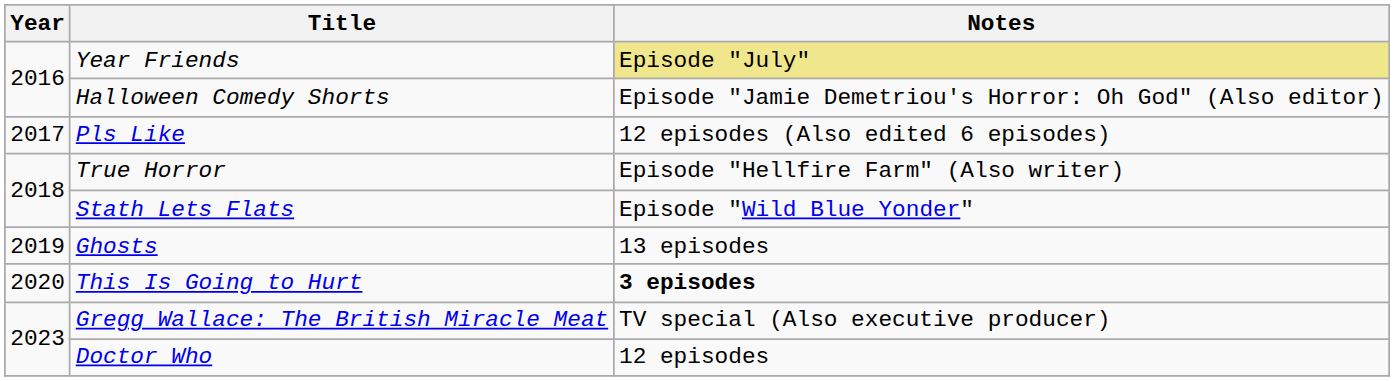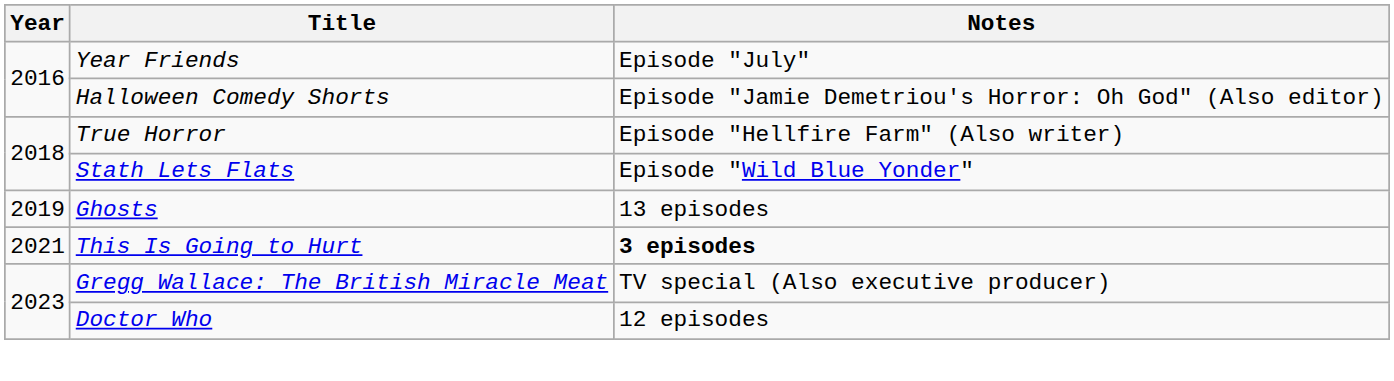 <table class="wikitable">
 <tr>
 <th>Year</th>
 <th>Title</th>
 <th>Notes</th>
 </tr>
 <tr>
 <td rowspan=2>2016</td>
 <td><em>Year Friends</em></td>
-<td style="background: khaki;">Episode "July"</td>
+<td>Episode "July"</td>
 </tr>
 <tr>
 <td><em>Halloween Comedy Shorts</em></td>
 <td>Episode "Jamie Demetriou's Horror: Oh God" (Also editor)</td>
-</tr>
-<tr>
-<td>2017</td>
-<td><em><a href='#'>Pls Like</a></em></td>
-<td>12 episodes (Also edited 6 episodes)</td>
 </tr>
 <tr>
 <td rowspan=2>2018</td>
 <td><em>True Horror</em></td>
 <td>Episode "Hellfire Farm" (Also writer)</td>
 </tr>
 <tr>
 <td><em><a href='#'>Stath Lets Flats</a></em></td>
 <td>Episode "<a href='#'>Wild Blue Yonder</a>"</td>
 </tr>
 <tr>
 <td>2019</td>
 <td><em><a href='#'>Ghosts</a></em></td>
 <td>13 episodes</td>
 </tr>
 <tr>
-<td>2020</td>
+<td>2021</td>
 <td><em><a href='#'>This Is Going to Hurt</a></em></td>
 <td><strong>3 episodes</strong></td>
 </tr>
 <tr>
 <td rowspan=2>2023</td>
 <td><em><a href='#'>Gregg Wallace: The British Miracle Meat</a></em></td>
 <td>TV special (Also executive producer)</td>
 </tr>
 <tr>
 <td><em><a href='#'>Doctor Who</a></em></td>
 <td>12 episodes</td>
 </tr>
 </table>
